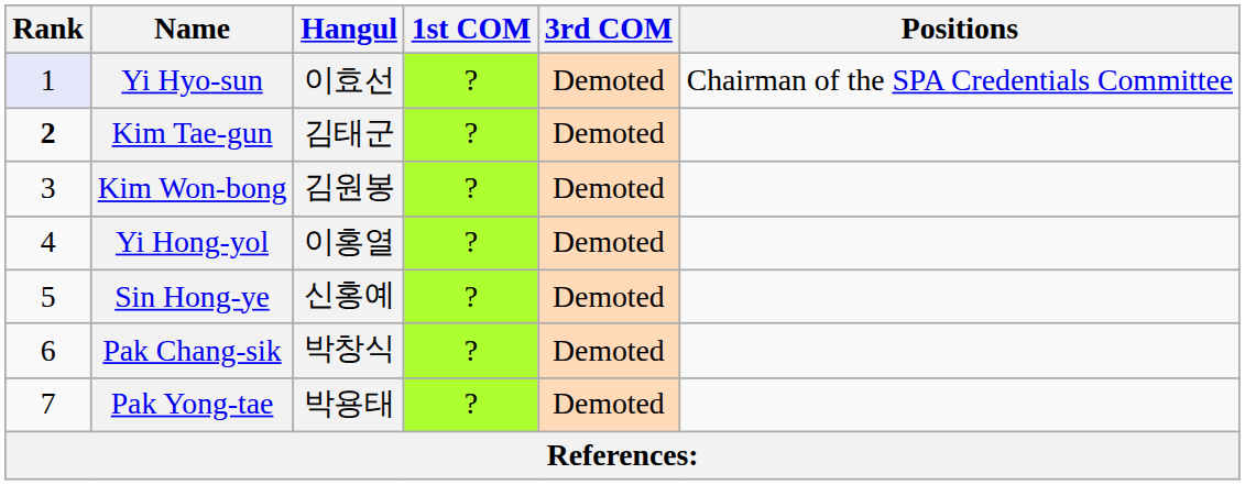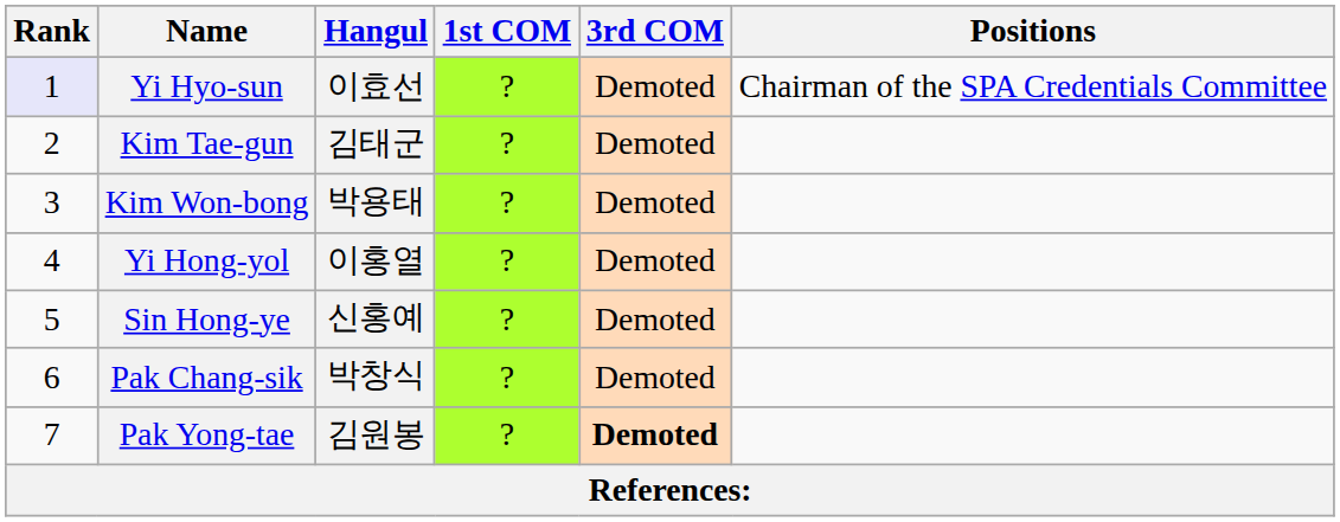 <table class="wikitable sortable">
 <tr>
 <th>Rank</th>
 <th>Name</th>
 <th class="unsortable"><a href='#'>Hangul</a></th>
 <th><a href='#'>1st COM</a></th>
 <th><a href='#'>3rd COM</a></th>
 <th>Positions</th>
 </tr>
 <tr>
 <td align="center" style="background: lavender;">1</td>
 <th align="center" scope="row" style="font-weight:normal;"><a href='#'>Yi Hyo-sun</a></th>
 <th align="center" scope="row" style="font-weight:normal;">이효선</th>
 <td align="center" style="background: GreenYellow">?</td>
 <td style="background: PeachPuff" align="center">Demoted</td>
 <td>Chairman of the <a href='#'>SPA Credentials Committee</a></td>
 </tr>
 <tr>
-<td align="center"><strong>2</strong></td>
+<td align="center">2</td>
 <th align="center" scope="row" style="font-weight:normal;"><a href='#'>Kim Tae-gun</a></th>
 <th align="center" scope="row" style="font-weight:normal;">김태군</th>
 <td align="center" style="background: GreenYellow">?</td>
 <td style="background: PeachPuff" align="center">Demoted</td>
 <td></td>
 </tr>
 <tr>
 <td align="center">3</td>
 <th align="center" scope="row" style="font-weight:normal;"><a href='#'>Kim Won-bong</a></th>
-<th align="center" scope="row" style="font-weight:normal;">김원봉</th>
+<th align="center" scope="row" style="font-weight:normal;">박용태</th>
 <td align="center" style="background: GreenYellow">?</td>
 <td style="background: PeachPuff" align="center">Demoted</td>
 <td></td>
 </tr>
 <tr>
 <td align="center">4</td>
 <th align="center" scope="row" style="font-weight:normal;"><a href='#'>Yi Hong-yol</a></th>
 <th align="center" scope="row" style="font-weight:normal;">이홍열</th>
 <td align="center" style="background: GreenYellow">?</td>
 <td style="background: PeachPuff" align="center">Demoted</td>
 <td></td>
 </tr>
 <tr>
 <td align="center">5</td>
 <th align="center" scope="row" style="font-weight:normal;"><a href='#'>Sin Hong-ye</a></th>
 <th align="center" scope="row" style="font-weight:normal;">신홍예</th>
 <td align="center" style="background: GreenYellow">?</td>
 <td style="background: PeachPuff" align="center">Demoted</td>
 <td></td>
 </tr>
 <tr>
 <td align="center">6</td>
 <th align="center" scope="row" style="font-weight:normal;"><a href='#'>Pak Chang-sik</a></th>
 <th align="center" scope="row" style="font-weight:normal;">박창식</th>
 <td align="center" style="background: GreenYellow">?</td>
 <td style="background: PeachPuff" align="center">Demoted</td>
 <td></td>
 </tr>
 <tr>
 <td align="center">7</td>
 <th align="center" scope="row" style="font-weight:normal;"><a href='#'>Pak Yong-tae</a></th>
-<th align="center" scope="row" style="font-weight:normal;">박용태</th>
+<th align="center" scope="row" style="font-weight:normal;">김원봉</th>
 <td align="center" style="background: GreenYellow">?</td>
-<td style="background: PeachPuff" align="center">Demoted</td>
+<td style="background: PeachPuff" align="center"><strong>Demoted</strong></td>
 <td></td>
 </tr>
 <tr>
 <th colspan="6" unsortable><strong>References:</strong><br></th>
 </tr>
 </table>
